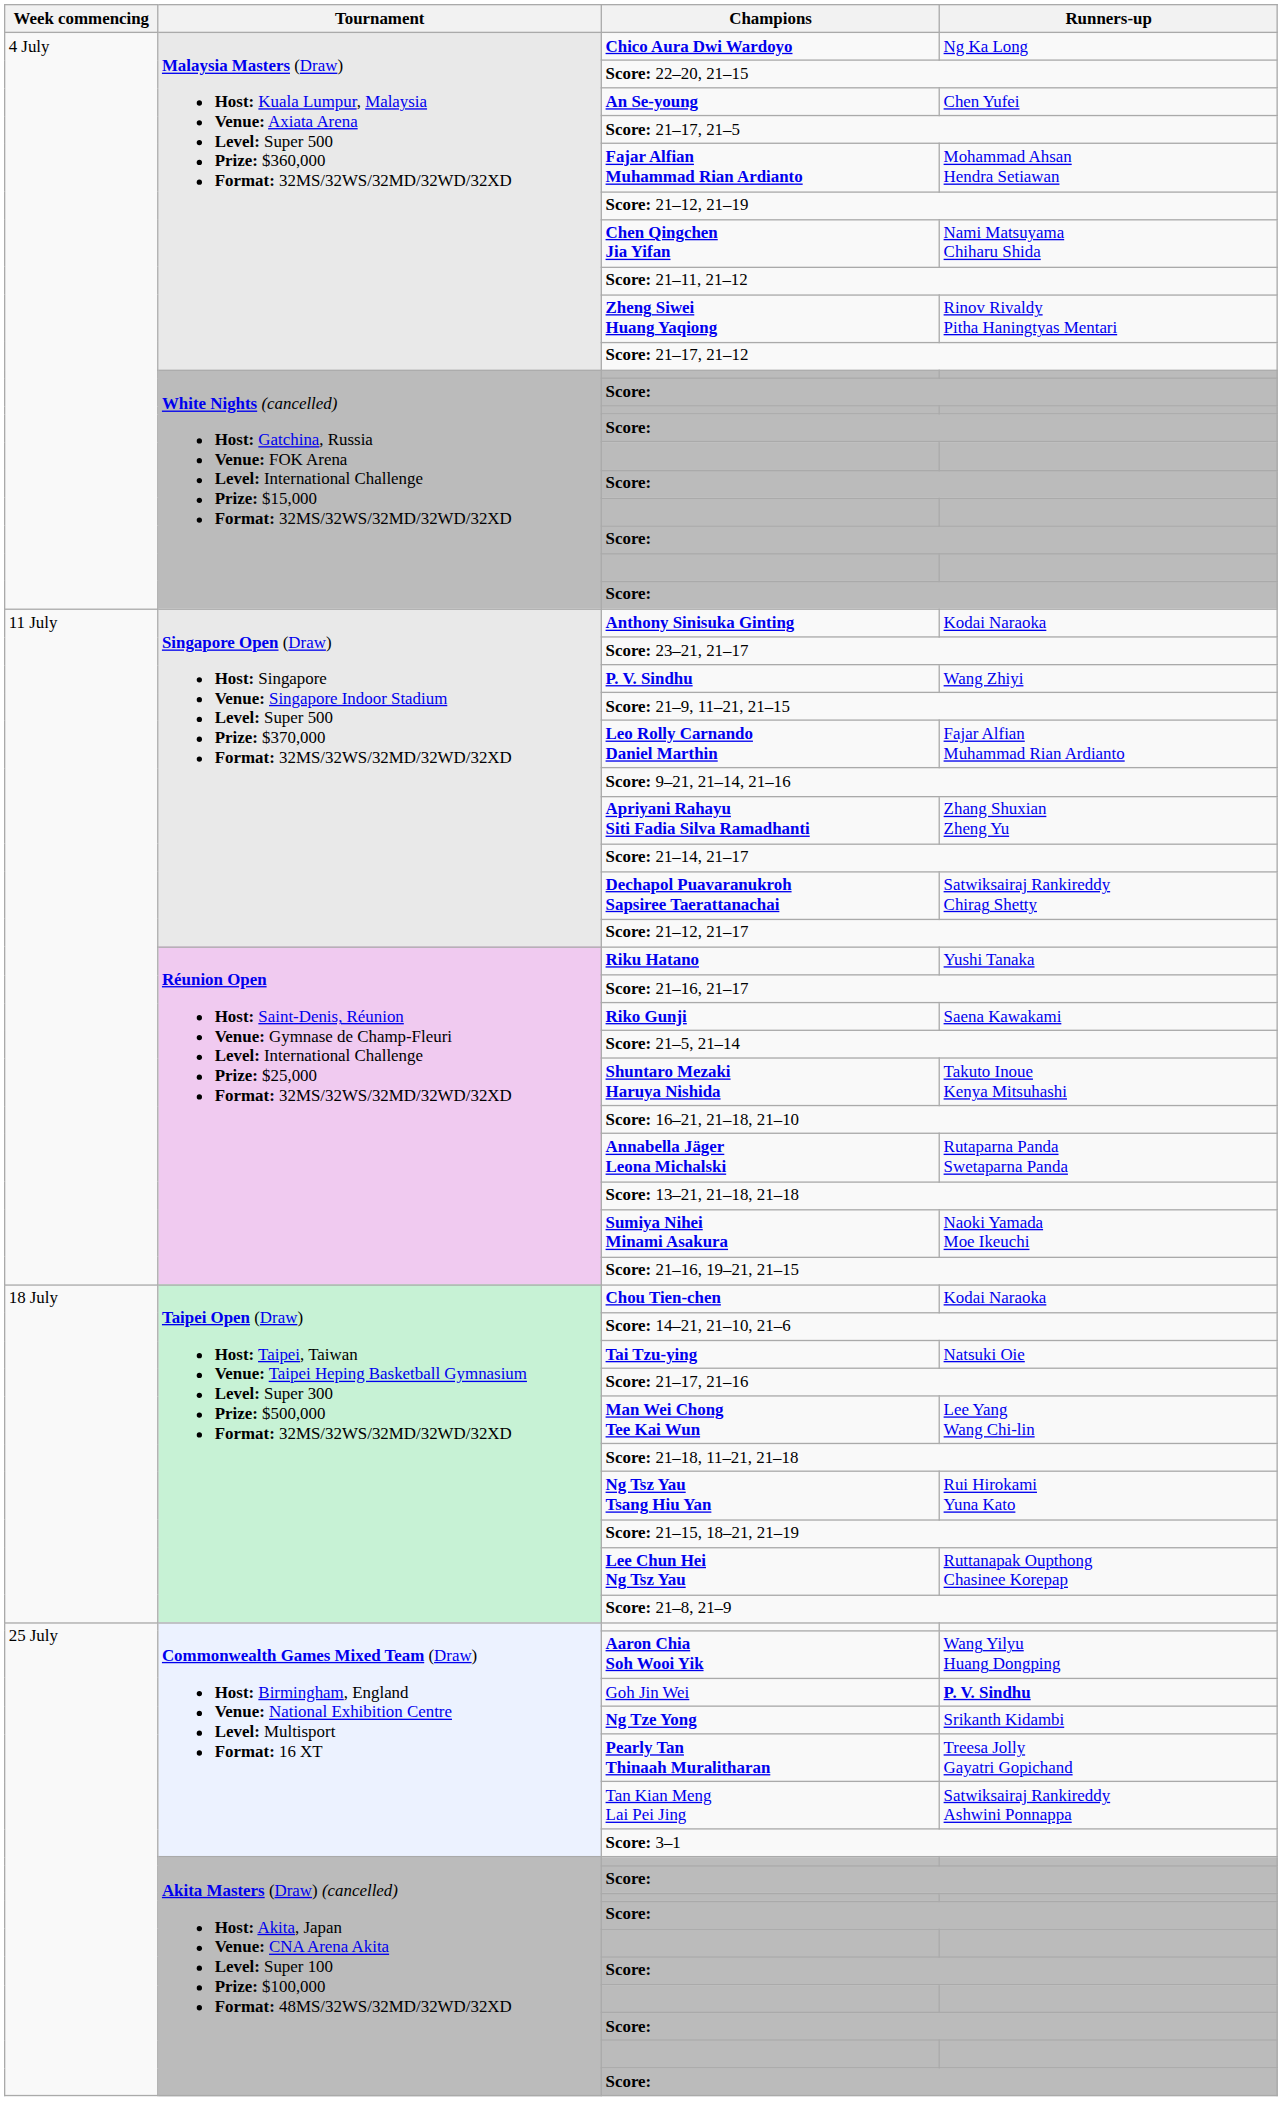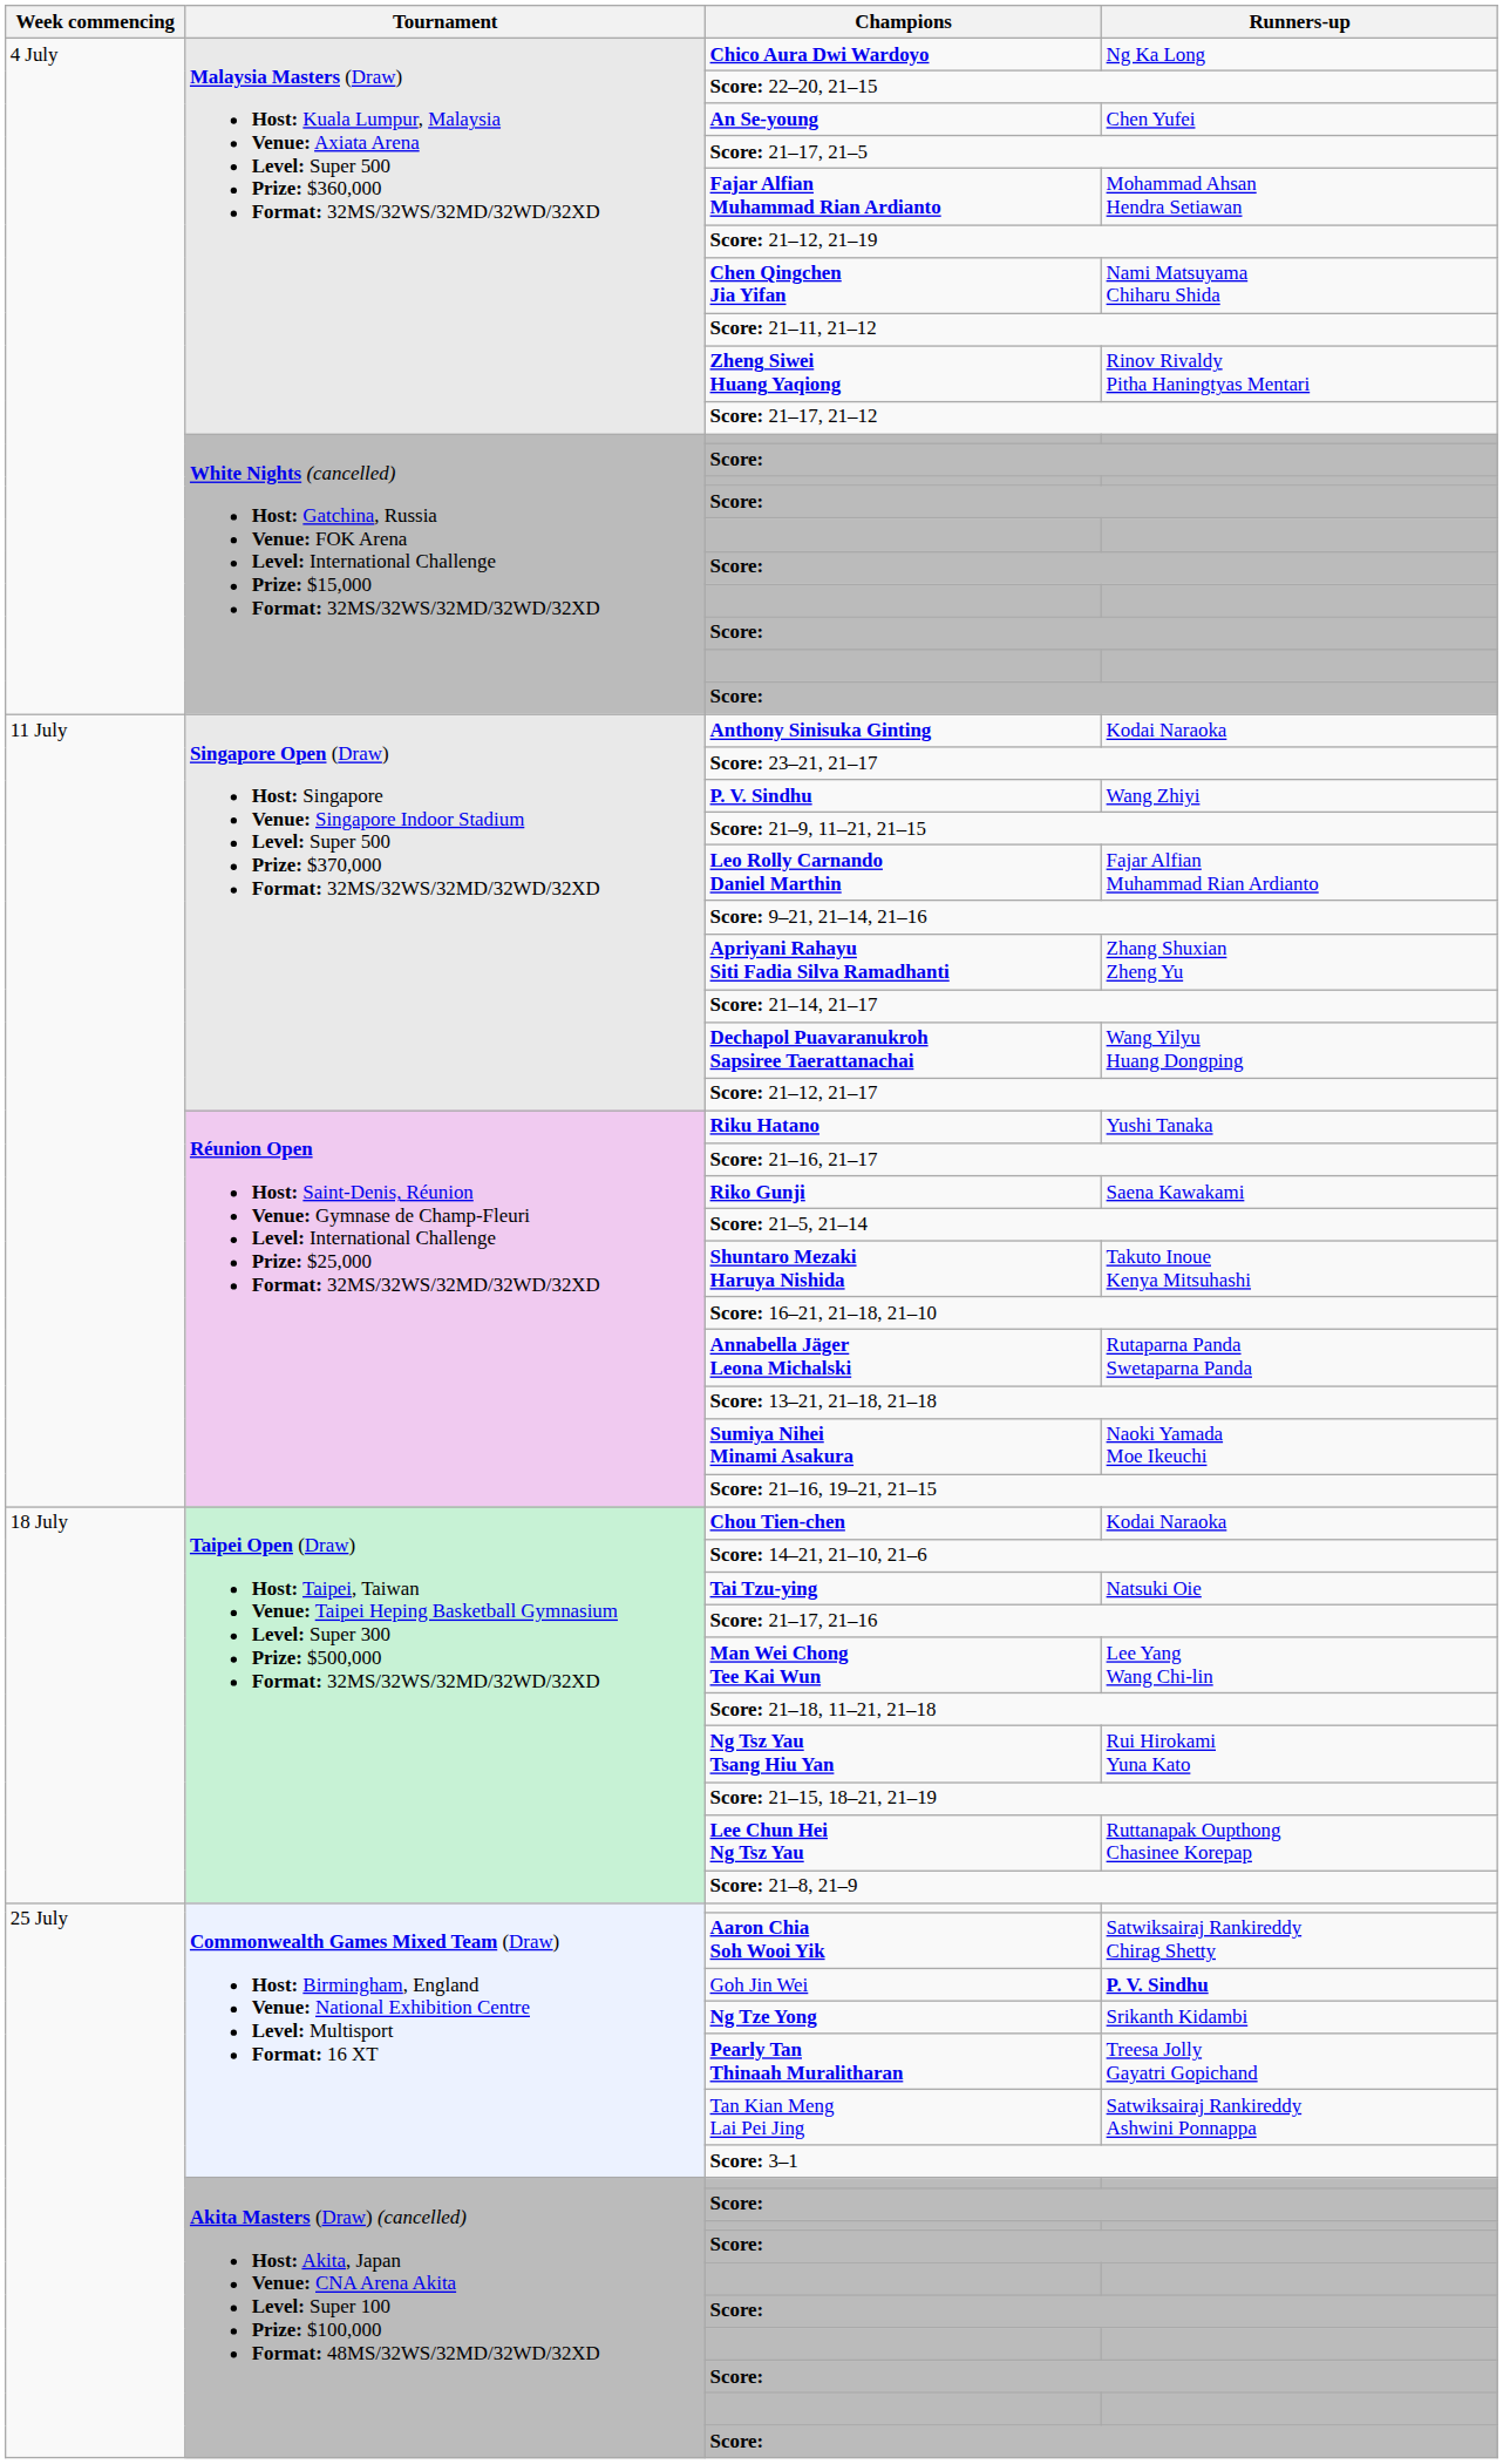 <table class="wikitable" style="font-size:80%">
 <tr>
 <th width="110">Week commencing</th>
 <th width="330">Tournament</th>
 <th width="250">Champions</th>
 <th width="250">Runners-up</th>
 </tr>
 <tr valign="top">
 <td rowspan="20">4 July</td>
 <td bgcolor="#E9E9E9" rowspan="10"><br><strong><a href='#'>Malaysia Masters</a></strong> (<a href='#'>Draw</a>)<ul><li><strong>Host:</strong> <a href='#'>Kuala Lumpur</a>, <a href='#'>Malaysia</a></li><li><strong>Venue:</strong> <a href='#'>Axiata Arena</a></li><li><strong>Level:</strong> Super 500</li><li><strong>Prize:</strong> $360,000</li><li><strong>Format:</strong> 32MS/32WS/32MD/32WD/32XD</li></ul></td>
 <td><strong> <a href='#'>Chico Aura Dwi Wardoyo</a></strong></td>
 <td> <a href='#'>Ng Ka Long</a></td>
 </tr>
 <tr>
 <td colspan="2"><strong>Score:</strong> 22–20, 21–15</td>
 </tr>
 <tr valign="top">
 <td><strong> <a href='#'>An Se-young</a></strong></td>
 <td> <a href='#'>Chen Yufei</a></td>
 </tr>
 <tr>
 <td colspan="2"><strong>Score:</strong> 21–17, 21–5</td>
 </tr>
 <tr valign="top">
 <td><strong> <a href='#'>Fajar Alfian</a><br> <a href='#'>Muhammad Rian Ardianto</a></strong></td>
 <td> <a href='#'>Mohammad Ahsan</a><br> <a href='#'>Hendra Setiawan</a></td>
 </tr>
 <tr>
 <td colspan="2"><strong>Score:</strong> 21–12, 21–19</td>
 </tr>
 <tr valign="top">
 <td><strong> <a href='#'>Chen Qingchen</a><br> <a href='#'>Jia Yifan</a></strong></td>
 <td> <a href='#'>Nami Matsuyama</a><br> <a href='#'>Chiharu Shida</a></td>
 </tr>
 <tr>
 <td colspan="2"><strong>Score:</strong> 21–11, 21–12</td>
 </tr>
 <tr valign="top">
 <td><strong> <a href='#'>Zheng Siwei</a><br> <a href='#'>Huang Yaqiong</a></strong></td>
 <td> <a href='#'>Rinov Rivaldy</a><br> <a href='#'>Pitha Haningtyas Mentari</a></td>
 </tr>
 <tr>
 <td colspan="2"><strong>Score:</strong> 21–17, 21–12</td>
 </tr>
 <tr valign="top" bgcolor="#BBBBBB">
 <td bgcolor="#BBBBBB" rowspan="10"><br><strong><a href='#'>White Nights</a></strong> <em>(cancelled)</em><ul><li><strong>Host:</strong> <a href='#'>Gatchina</a>, Russia</li><li><strong>Venue:</strong> FOK Arena</li><li><strong>Level:</strong> International Challenge</li><li><strong>Prize:</strong> $15,000</li><li><strong>Format:</strong> 32MS/32WS/32MD/32WD/32XD</li></ul></td>
 <td><strong> </strong></td>
 <td></td>
 </tr>
 <tr bgcolor="#BBBBBB">
 <td colspan="2"><strong>Score:</strong></td>
 </tr>
 <tr valign="top" bgcolor="#BBBBBB">
 <td><strong> </strong></td>
 <td></td>
 </tr>
 <tr bgcolor="#BBBBBB">
 <td colspan="2"><strong>Score:</strong></td>
 </tr>
 <tr valign="top" bgcolor="#BBBBBB">
 <td><strong> <br> </strong></td>
 <td> <br></td>
 </tr>
 <tr bgcolor="#BBBBBB">
 <td colspan="2"><strong>Score:</strong></td>
 </tr>
 <tr valign="top" bgcolor="#BBBBBB">
 <td><strong> <br> </strong></td>
 <td> <br></td>
 </tr>
 <tr bgcolor="#BBBBBB">
 <td colspan="2"><strong>Score:</strong></td>
 </tr>
 <tr valign="top" bgcolor="#BBBBBB">
 <td><strong> <br> </strong></td>
 <td> <br></td>
 </tr>
 <tr bgcolor="#BBBBBB">
 <td colspan="2"><strong>Score:</strong></td>
 </tr>
 <tr valign="top">
 <td rowspan="20">11 July</td>
 <td bgcolor="#E9E9E9" rowspan="10"><br><strong><a href='#'>Singapore Open</a></strong> (<a href='#'>Draw</a>)<ul><li><strong>Host:</strong> Singapore</li><li><strong>Venue:</strong> <a href='#'>Singapore Indoor Stadium</a></li><li><strong>Level:</strong> Super 500</li><li><strong>Prize:</strong> $370,000</li><li><strong>Format:</strong> 32MS/32WS/32MD/32WD/32XD</li></ul></td>
 <td><strong> <a href='#'>Anthony Sinisuka Ginting</a></strong></td>
 <td> <a href='#'>Kodai Naraoka</a></td>
 </tr>
 <tr>
 <td colspan="2"><strong>Score:</strong> 23–21, 21–17</td>
 </tr>
 <tr valign="top">
 <td><strong> <a href='#'>P. V. Sindhu</a></strong></td>
 <td> <a href='#'>Wang Zhiyi</a></td>
 </tr>
 <tr>
 <td colspan="2"><strong>Score:</strong> 21–9, 11–21, 21–15</td>
 </tr>
 <tr valign="top">
 <td><strong> <a href='#'>Leo Rolly Carnando</a><br> <a href='#'>Daniel Marthin</a></strong></td>
 <td> <a href='#'>Fajar Alfian</a><br> <a href='#'>Muhammad Rian Ardianto</a></td>
 </tr>
 <tr>
 <td colspan="2"><strong>Score:</strong> 9–21, 21–14, 21–16</td>
 </tr>
 <tr valign="top">
 <td><strong> <a href='#'>Apriyani Rahayu</a><br> <a href='#'>Siti Fadia Silva Ramadhanti</a></strong></td>
 <td> <a href='#'>Zhang Shuxian</a><br> <a href='#'>Zheng Yu</a></td>
 </tr>
 <tr>
 <td colspan="2"><strong>Score:</strong> 21–14, 21–17</td>
 </tr>
 <tr valign="top">
 <td><strong> <a href='#'>Dechapol Puavaranukroh</a><br> <a href='#'>Sapsiree Taerattanachai</a></strong></td>
-<td><a href='#'>Satwiksairaj Rankireddy</a><br><a href='#'>Chirag Shetty</a></td>
+<td> <a href='#'>Wang Yilyu</a><br> <a href='#'>Huang Dongping</a></td>
 </tr>
 <tr>
 <td colspan="2"><strong>Score:</strong> 21–12, 21–17</td>
 </tr>
 <tr valign="top">
 <td bgcolor="#F0CAF0" rowspan="10"><br><strong><a href='#'>Réunion Open</a></strong><ul><li><strong>Host:</strong> <a href='#'>Saint-Denis, Réunion</a></li><li><strong>Venue:</strong> Gymnase de Champ-Fleuri</li><li><strong>Level:</strong> International Challenge</li><li><strong>Prize:</strong> $25,000</li><li><strong>Format:</strong> 32MS/32WS/32MD/32WD/32XD</li></ul></td>
 <td><strong> <a href='#'>Riku Hatano</a></strong></td>
 <td> <a href='#'>Yushi Tanaka</a></td>
 </tr>
 <tr>
 <td colspan="2"><strong>Score:</strong> 21–16, 21–17</td>
 </tr>
 <tr valign="top">
 <td><strong> <a href='#'>Riko Gunji</a></strong></td>
 <td> <a href='#'>Saena Kawakami</a></td>
 </tr>
 <tr>
 <td colspan="2"><strong>Score:</strong> 21–5, 21–14</td>
 </tr>
 <tr valign="top">
 <td><strong> <a href='#'>Shuntaro Mezaki</a><br> <a href='#'>Haruya Nishida</a></strong></td>
 <td> <a href='#'>Takuto Inoue</a><br> <a href='#'>Kenya Mitsuhashi</a></td>
 </tr>
 <tr>
 <td colspan="2"><strong>Score:</strong> 16–21, 21–18, 21–10</td>
 </tr>
 <tr valign="top">
 <td><strong> <a href='#'>Annabella Jäger</a><br> <a href='#'>Leona Michalski</a></strong></td>
 <td> <a href='#'>Rutaparna Panda</a><br> <a href='#'>Swetaparna Panda</a></td>
 </tr>
 <tr>
 <td colspan="2"><strong>Score:</strong> 13–21, 21–18, 21–18</td>
 </tr>
 <tr valign="top">
 <td><strong> <a href='#'>Sumiya Nihei</a><br> <a href='#'>Minami Asakura</a></strong></td>
 <td> <a href='#'>Naoki Yamada</a><br> <a href='#'>Moe Ikeuchi</a></td>
 </tr>
 <tr>
 <td colspan="2"><strong>Score:</strong> 21–16, 19–21, 21–15</td>
 </tr>
 <tr valign="top">
 <td rowspan="10">18 July</td>
 <td bgcolor="#C7F2D5" rowspan="10"><br><strong><a href='#'>Taipei Open</a></strong> (<a href='#'>Draw</a>)<ul><li><strong>Host:</strong> <a href='#'>Taipei</a>, Taiwan</li><li><strong>Venue:</strong> <a href='#'>Taipei Heping Basketball Gymnasium</a></li><li><strong>Level:</strong> Super 300</li><li><strong>Prize:</strong> $500,000</li><li><strong>Format:</strong> 32MS/32WS/32MD/32WD/32XD</li></ul></td>
 <td><strong> <a href='#'>Chou Tien-chen</a></strong></td>
 <td> <a href='#'>Kodai Naraoka</a></td>
 </tr>
 <tr>
 <td colspan="2"><strong>Score:</strong> 14–21, 21–10, 21–6</td>
 </tr>
 <tr valign="top">
 <td><strong> <a href='#'>Tai Tzu-ying</a></strong></td>
 <td> <a href='#'>Natsuki Oie</a></td>
 </tr>
 <tr>
 <td colspan="2"><strong>Score:</strong> 21–17, 21–16</td>
 </tr>
 <tr valign="top">
 <td><strong> <a href='#'>Man Wei Chong</a><br> <a href='#'>Tee Kai Wun</a></strong></td>
 <td> <a href='#'>Lee Yang</a><br> <a href='#'>Wang Chi-lin</a></td>
 </tr>
 <tr>
 <td colspan="2"><strong>Score:</strong> 21–18, 11–21, 21–18</td>
 </tr>
 <tr valign="top">
 <td><strong> <a href='#'>Ng Tsz Yau</a><br> <a href='#'>Tsang Hiu Yan</a></strong></td>
 <td> <a href='#'>Rui Hirokami</a><br> <a href='#'>Yuna Kato</a></td>
 </tr>
 <tr>
 <td colspan="2"><strong>Score:</strong> 21–15, 18–21, 21–19</td>
 </tr>
 <tr valign="top">
 <td><strong> <a href='#'>Lee Chun Hei</a><br> <a href='#'>Ng Tsz Yau</a></strong></td>
 <td> <a href='#'>Ruttanapak Oupthong</a><br> <a href='#'>Chasinee Korepap</a></td>
 </tr>
 <tr>
 <td colspan="2"><strong>Score:</strong> 21–8, 21–9</td>
 </tr>
 <tr valign="top">
 <td rowspan="23">25 July</td>
 <td bgcolor="#ECF2FF" rowspan="7"><br><strong><a href='#'>Commonwealth Games Mixed Team</a></strong> (<a href='#'>Draw</a>)<ul><li><strong>Host:</strong> <a href='#'>Birmingham</a>, England</li><li><strong>Venue:</strong> <a href='#'>National Exhibition Centre</a></li><li><strong>Level:</strong> Multisport</li><li><strong>Format:</strong> 16 XT</li></ul></td>
 <td><strong></strong></td>
 <td></td>
 </tr>
 <tr>
 <td><strong><a href='#'>Aaron Chia</a><br><a href='#'>Soh Wooi Yik</a></strong></td>
-<td> <a href='#'>Wang Yilyu</a><br> <a href='#'>Huang Dongping</a></td>
+<td><a href='#'>Satwiksairaj Rankireddy</a><br><a href='#'>Chirag Shetty</a></td>
 </tr>
 <tr>
 <td><a href='#'>Goh Jin Wei</a></td>
 <td><strong><a href='#'>P. V. Sindhu</a></strong></td>
 </tr>
 <tr>
 <td><strong><a href='#'>Ng Tze Yong</a></strong></td>
 <td><a href='#'>Srikanth Kidambi</a></td>
 </tr>
 <tr>
 <td><strong><a href='#'>Pearly Tan</a><br><a href='#'>Thinaah Muralitharan</a></strong></td>
 <td><a href='#'>Treesa Jolly</a><br><a href='#'>Gayatri Gopichand</a></td>
 </tr>
 <tr>
 <td><a href='#'>Tan Kian Meng</a><br><a href='#'>Lai Pei Jing</a></td>
 <td><a href='#'>Satwiksairaj Rankireddy</a><br><a href='#'>Ashwini Ponnappa</a></td>
 </tr>
 <tr>
 <td colspan="2"><strong>Score:</strong> 3–1</td>
 </tr>
 <tr valign="top" bgcolor="#BBBBBB">
 <td bgcolor="#BBBBBB" rowspan="10"><br><strong><a href='#'>Akita Masters</a></strong> (<a href='#'>Draw</a>) <em>(cancelled)</em><ul><li><strong>Host:</strong> <a href='#'>Akita</a>, Japan</li><li><strong>Venue:</strong> <a href='#'>CNA Arena Akita</a></li><li><strong>Level:</strong> Super 100</li><li><strong>Prize:</strong> $100,000</li><li><strong>Format:</strong> 48MS/32WS/32MD/32WD/32XD</li></ul></td>
 <td><strong> </strong></td>
 <td></td>
 </tr>
 <tr bgcolor="#BBBBBB">
 <td colspan="2"><strong>Score:</strong></td>
 </tr>
 <tr valign="top" bgcolor="#BBBBBB">
 <td><strong> </strong></td>
 <td></td>
 </tr>
 <tr bgcolor="#BBBBBB">
 <td colspan="2"><strong>Score:</strong></td>
 </tr>
 <tr valign="top" bgcolor="#BBBBBB">
 <td><strong> <br> </strong></td>
 <td> <br></td>
 </tr>
 <tr bgcolor="#BBBBBB">
 <td colspan="2"><strong>Score:</strong></td>
 </tr>
 <tr valign="top" bgcolor="#BBBBBB">
 <td><strong> <br> </strong></td>
 <td> <br></td>
 </tr>
 <tr bgcolor="#BBBBBB">
 <td colspan="2"><strong>Score:</strong></td>
 </tr>
 <tr valign="top" bgcolor="#BBBBBB">
 <td><strong> <br> </strong></td>
 <td> <br></td>
 </tr>
 <tr bgcolor="#BBBBBB">
 <td colspan="2"><strong>Score:</strong></td>
 </tr>
 </table>
